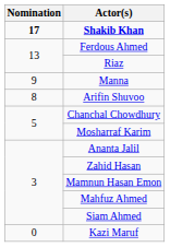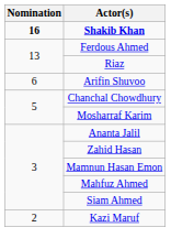 <table class="wikitable" style="text-align:center;">
 <tr>
 <th scope="col" width="55">Nomination</th>
 <th scope="col" align="center">Actor(s)</th>
 </tr>
 <tr>
-<td><strong>17</strong></td>
+<td><strong>16</strong></td>
 <td><strong><a href='#'>Shakib Khan</a></strong></td>
 </tr>
 <tr>
 <td rowspan="2">13</td>
 <td><a href='#'>Ferdous Ahmed</a></td>
 </tr>
 <tr>
 <td><a href='#'>Riaz</a></td>
 </tr>
 <tr>
-<td>9</td>
-<td><a href='#'>Manna</a></td>
-</tr>
-<tr>
-<td>8</td>
+<td>6</td>
 <td><a href='#'>Arifin Shuvoo</a></td>
 </tr>
 <tr>
 <td rowspan="2">5</td>
 <td><a href='#'>Chanchal Chowdhury</a></td>
 </tr>
 <tr>
 <td><a href='#'>Mosharraf Karim</a></td>
 </tr>
 <tr>
 <td rowspan="5">3</td>
 <td><a href='#'>Ananta Jalil</a></td>
 </tr>
 <tr>
 <td><a href='#'>Zahid Hasan</a></td>
 </tr>
 <tr>
 <td><a href='#'>Mamnun Hasan Emon</a></td>
 </tr>
 <tr>
 <td><a href='#'>Mahfuz Ahmed</a></td>
 </tr>
 <tr>
 <td><a href='#'>Siam Ahmed</a></td>
 </tr>
 <tr>
-<td>0</td>
+<td>2</td>
 <td><a href='#'>Kazi Maruf</a></td>
 </tr>
 </table>
